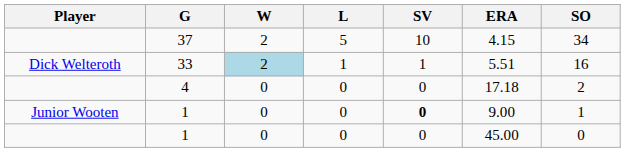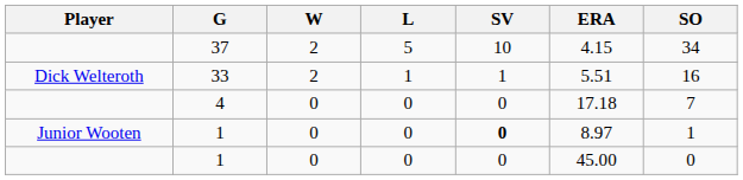 <table class="wikitable sortable">
 <tr>
 <th bgcolor="#DDDDFF" width="16%">Player</th>
 <th bgcolor="#DDDDFF" width="9%">G</th>
 <th bgcolor="#DDDDFF" width="9%">W</th>
 <th bgcolor="#DDDDFF" width="9%">L</th>
 <th bgcolor="#DDDDFF" width="9%">SV</th>
 <th bgcolor="#DDDDFF" width="9%">ERA</th>
 <th bgcolor="#DDDDFF" width="9%">SO</th>
 </tr>
 <tr align="center">
 <td></td>
 <td>37</td>
 <td>2</td>
 <td>5</td>
 <td>10</td>
 <td>4.15</td>
 <td>34</td>
 </tr>
 <tr align="center">
 <td><a href='#'>Dick Welteroth</a></td>
 <td>33</td>
-<td style="background: lightblue;">2</td>
+<td>2</td>
 <td>1</td>
 <td>1</td>
 <td>5.51</td>
 <td>16</td>
 </tr>
 <tr align=center>
 <td></td>
 <td>4</td>
 <td>0</td>
 <td>0</td>
 <td>0</td>
 <td>17.18</td>
-<td>2</td>
+<td>7</td>
 </tr>
 <tr align="center">
 <td><a href='#'>Junior Wooten</a></td>
 <td>1</td>
 <td>0</td>
 <td>0</td>
 <td><strong>0</strong></td>
-<td>9.00</td>
+<td>8.97</td>
 <td>1</td>
 </tr>
 <tr align=center>
 <td></td>
 <td>1</td>
 <td>0</td>
 <td>0</td>
 <td>0</td>
 <td>45.00</td>
 <td>0</td>
 </tr>
 </table>
